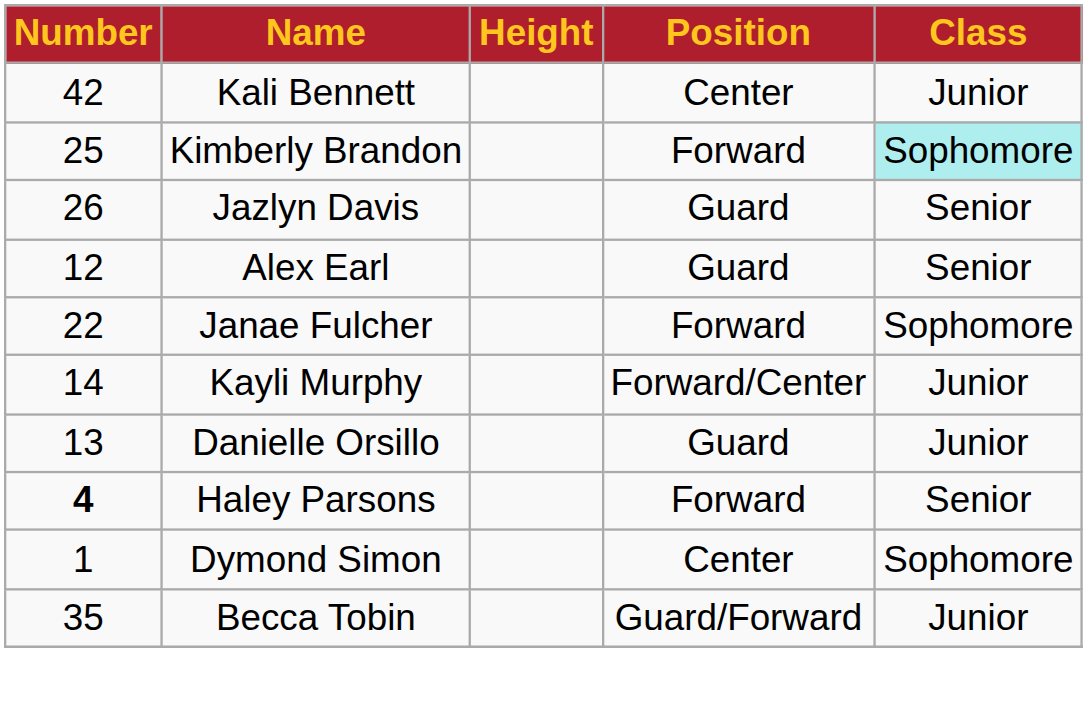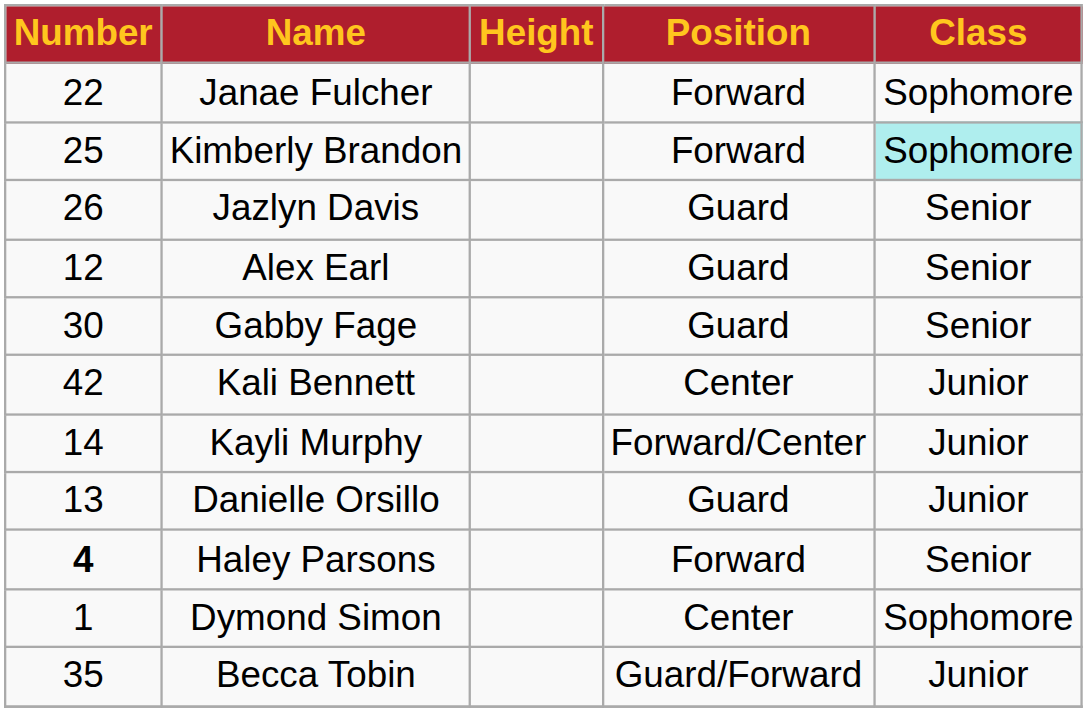 <table class="wikitable sortable" style="text-align:center">
 <tr>
 <th style="background:#AF1E2D;color:#FFC61E;">Number</th>
 <th style="background:#AF1E2D;color:#FFC61E;">Name</th>
 <th style="background:#AF1E2D;color:#FFC61E;">Height</th>
 <th style="background:#AF1E2D;color:#FFC61E;">Position</th>
 <th style="background:#AF1E2D;color:#FFC61E;">Class</th>
 </tr>
 <tr>
-<td>42</td>
-<td>Kali Bennett</td>
+<td>22</td>
+<td>Janae Fulcher</td>
 <td></td>
-<td>Center</td>
-<td>Junior</td>
+<td>Forward</td>
+<td>Sophomore</td>
 </tr>
 <tr>
 <td>25</td>
 <td>Kimberly Brandon</td>
 <td></td>
 <td>Forward</td>
 <td style="background: paleturquoise;">Sophomore</td>
 </tr>
 <tr>
 <td>26</td>
 <td>Jazlyn Davis</td>
 <td></td>
 <td>Guard</td>
 <td>Senior</td>
 </tr>
 <tr>
 <td>12</td>
 <td>Alex Earl</td>
 <td></td>
 <td>Guard</td>
 <td>Senior</td>
 </tr>
 <tr>
-<td>22</td>
-<td>Janae Fulcher</td>
+<td>30</td>
+<td>Gabby Fage</td>
 <td></td>
-<td>Forward</td>
-<td>Sophomore</td>
+<td>Guard</td>
+<td>Senior</td>
+</tr>
+<tr>
+<td>42</td>
+<td>Kali Bennett</td>
+<td></td>
+<td>Center</td>
+<td>Junior</td>
 </tr>
 <tr>
 <td>14</td>
 <td>Kayli Murphy</td>
 <td></td>
 <td>Forward/Center</td>
 <td>Junior</td>
 </tr>
 <tr>
 <td>13</td>
 <td>Danielle Orsillo</td>
 <td></td>
 <td>Guard</td>
 <td>Junior</td>
 </tr>
 <tr>
 <td><strong>4</strong></td>
 <td>Haley Parsons</td>
 <td></td>
 <td>Forward</td>
 <td>Senior</td>
 </tr>
 <tr>
 <td>1</td>
 <td>Dymond Simon</td>
 <td></td>
 <td>Center</td>
 <td>Sophomore</td>
 </tr>
 <tr>
 <td>35</td>
 <td>Becca Tobin</td>
 <td></td>
 <td>Guard/Forward</td>
 <td>Junior</td>
 </tr>
 <tr>
 </tr>
 </table>
